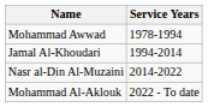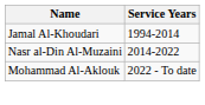 <table class="wikitable mw-collapsible">
 <tr>
 <th>Name</th>
 <th>Service Years</th>
-</tr>
-<tr>
-<td>Mohammad Awwad</td>
-<td>1978-1994</td>
 </tr>
 <tr>
 <td>Jamal Al-Khoudari</td>
 <td>1994-2014</td>
 </tr>
 <tr>
 <td>Nasr al-Din Al-Muzaini</td>
 <td>2014-2022</td>
 </tr>
 <tr>
 <td>Mohammad Al-Aklouk</td>
 <td>2022 - To date</td>
 </tr>
 </table>
